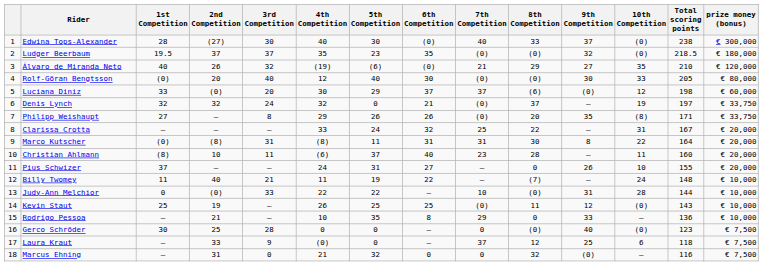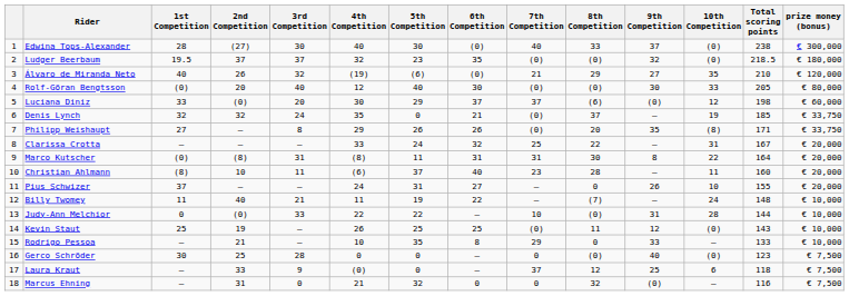 <table class="wikitable" style="font-size: 90%">
 <tr>
 <th width=20></th>
 <th width=175>Rider</th>
 <th>1st<br>Competition</th>
 <th>2nd<br>Competition</th>
 <th>3rd<br>Competition</th>
 <th>4th<br>Competition</th>
 <th>5th<br>Competition</th>
 <th>6th<br>Competition</th>
 <th>7th<br>Competition</th>
 <th>8th<br>Competition</th>
 <th>9th<br>Competition</th>
 <th>10th<br>Competition</th>
 <th width=50>Total<br>scoring<br>points</th>
 <th width=80>prize money<br>(bonus)</th>
 </tr>
 <tr>
 <td align=center>1</td>
 <td> <a href='#'>Edwina Tops-Alexander</a></td>
 <td align=center>28</td>
 <td align=center>(27)</td>
 <td align=center>30</td>
 <td align=center>40</td>
 <td align=center>30</td>
 <td align=center>(0)</td>
 <td align=center>40</td>
 <td align=center>33</td>
 <td align=center>37</td>
 <td align=center>(0)</td>
 <td align=center>238</td>
 <td align=right><a href='#'>€</a> 300,000</td>
 </tr>
 <tr>
 <td align=center>2</td>
 <td> <a href='#'>Ludger Beerbaum</a></td>
 <td align=center>19.5</td>
 <td align=center>37</td>
 <td align=center>37</td>
-<td align=center>35</td>
+<td align=center>32</td>
 <td align=center>23</td>
 <td align=center>35</td>
 <td align=center>(0)</td>
 <td align=center>(0)</td>
 <td align=center>32</td>
 <td align=center>(0)</td>
 <td align=center>218.5</td>
 <td align=right>€ 180,000</td>
 </tr>
 <tr>
 <td align=center>3</td>
 <td> <a href='#'>Álvaro de Miranda Neto</a></td>
 <td align=center>40</td>
 <td align=center>26</td>
 <td align=center>32</td>
 <td align=center>(19)</td>
 <td align=center>(6)</td>
 <td align=center>(0)</td>
 <td align=center>21</td>
 <td align=center>29</td>
 <td align=center>27</td>
 <td align=center>35</td>
 <td align=center>210</td>
 <td align=right>€ 120,000</td>
 </tr>
 <tr>
 <td align=center>4</td>
 <td> <a href='#'>Rolf-Göran Bengtsson</a></td>
 <td align=center>(0)</td>
 <td align=center>20</td>
 <td align=center>40</td>
 <td align=center>12</td>
 <td align=center>40</td>
 <td align=center>30</td>
 <td align=center>(0)</td>
 <td align=center>(0)</td>
 <td align=center>30</td>
 <td align=center>33</td>
 <td align=center>205</td>
 <td align=right>€ 80,000</td>
 </tr>
 <tr>
 <td align=center>5</td>
 <td> <a href='#'>Luciana Diniz</a></td>
 <td align=center>33</td>
 <td align=center>(0)</td>
 <td align=center>20</td>
 <td align=center>30</td>
 <td align=center>29</td>
 <td align=center>37</td>
 <td align=center>37</td>
 <td align=center>(6)</td>
 <td align=center>(0)</td>
 <td align=center>12</td>
 <td align=center>198</td>
 <td align=right>€ 60,000</td>
 </tr>
 <tr>
 <td align=center>6</td>
 <td> <a href='#'>Denis Lynch</a></td>
 <td align=center>32</td>
 <td align=center>32</td>
 <td align=center>24</td>
-<td align=center>32</td>
+<td align=center>35</td>
 <td align=center>0</td>
 <td align=center>21</td>
 <td align=center>(0)</td>
 <td align=center>37</td>
 <td align=center>—</td>
 <td align=center>19</td>
-<td align=center>197</td>
+<td align=center>185</td>
 <td align=right>€ 33,750</td>
 </tr>
 <tr>
 <td align=center>7</td>
 <td> <a href='#'>Philipp Weishaupt</a></td>
 <td align=center>27</td>
 <td align=center>—</td>
 <td align=center>8</td>
 <td align=center>29</td>
 <td align=center>26</td>
 <td align=center>26</td>
 <td align=center>(0)</td>
 <td align=center>20</td>
 <td align=center>35</td>
 <td align=center>(8)</td>
 <td align=center>171</td>
 <td align=right>€ 33,750</td>
 </tr>
 <tr>
 <td align=center>8</td>
 <td> <a href='#'>Clarissa Crotta</a></td>
 <td align=center>—</td>
 <td align=center>—</td>
 <td align=center>—</td>
 <td align=center>33</td>
 <td align=center>24</td>
 <td align=center>32</td>
 <td align=center>25</td>
 <td align=center>22</td>
 <td align=center>—</td>
 <td align=center>31</td>
 <td align=center>167</td>
 <td align=right>€ 20,000</td>
 </tr>
 <tr>
 <td align=center>9</td>
 <td> <a href='#'>Marco Kutscher</a></td>
 <td align=center>(0)</td>
 <td align=center>(8)</td>
 <td align=center>31</td>
 <td align=center>(8)</td>
 <td align=center>11</td>
 <td align=center>31</td>
 <td align=center>31</td>
 <td align=center>30</td>
 <td align=center>8</td>
 <td align=center>22</td>
 <td align=center>164</td>
 <td align=right>€ 20,000</td>
 </tr>
 <tr>
 <td align=center>10</td>
 <td> <a href='#'>Christian Ahlmann</a></td>
 <td align=center>(8)</td>
 <td align=center>10</td>
 <td align=center>11</td>
 <td align=center>(6)</td>
 <td align=center>37</td>
 <td align=center>40</td>
 <td align=center>23</td>
 <td align=center>28</td>
 <td align=center>—</td>
 <td align=center>11</td>
 <td align=center>160</td>
 <td align=right>€ 20,000</td>
 </tr>
 <tr>
 <td align=center>11</td>
 <td> <a href='#'>Pius Schwizer</a></td>
 <td align=center>37</td>
 <td align=center>—</td>
 <td align=center>—</td>
 <td align=center>24</td>
 <td align=center>31</td>
 <td align=center>27</td>
 <td align=center>—</td>
 <td align=center>0</td>
 <td align=center>26</td>
 <td align=center>10</td>
 <td align=center>155</td>
 <td align=right>€ 20,000</td>
 </tr>
 <tr>
 <td align=center>12</td>
 <td> <a href='#'>Billy Twomey</a></td>
 <td align=center>11</td>
 <td align=center>40</td>
 <td align=center>21</td>
 <td align=center>11</td>
 <td align=center>19</td>
 <td align=center>22</td>
 <td align=center>—</td>
 <td align=center>(7)</td>
 <td align=center>—</td>
 <td align=center>24</td>
 <td align=center>148</td>
 <td align=right>€ 10,000</td>
 </tr>
 <tr>
 <td align=center>13</td>
 <td> <a href='#'>Judy-Ann Melchior</a></td>
 <td align=center>0</td>
 <td align=center>(0)</td>
 <td align=center>33</td>
 <td align=center>22</td>
 <td align=center>22</td>
 <td align=center>—</td>
 <td align=center>10</td>
 <td align=center>(0)</td>
 <td align=center>31</td>
 <td align=center>28</td>
 <td align=center>144</td>
 <td align=right>€ 10,000</td>
 </tr>
 <tr>
 <td align=center>14</td>
 <td> <a href='#'>Kevin Staut</a></td>
 <td align=center>25</td>
 <td align=center>19</td>
 <td align=center>—</td>
 <td align=center>26</td>
 <td align=center>25</td>
 <td align=center>25</td>
 <td align=center>(0)</td>
 <td align=center>11</td>
 <td align=center>12</td>
 <td align=center>(0)</td>
 <td align=center>143</td>
 <td align=right>€ 10,000</td>
 </tr>
 <tr>
 <td align=center>15</td>
 <td> <a href='#'>Rodrigo Pessoa</a></td>
 <td align=center>—</td>
 <td align=center>21</td>
 <td align=center>—</td>
 <td align=center>10</td>
 <td align=center>35</td>
 <td align=center>8</td>
 <td align=center>29</td>
 <td align=center>0</td>
 <td align=center>33</td>
 <td align=center>—</td>
-<td align=center>136</td>
+<td align=center>133</td>
 <td align=right>€ 10,000</td>
 </tr>
 <tr>
 <td align=center>16</td>
 <td> <a href='#'>Gerco Schröder</a></td>
 <td align=center>30</td>
 <td align=center>25</td>
 <td align=center>28</td>
 <td align=center>0</td>
 <td align=center>0</td>
 <td align=center>—</td>
 <td align=center>0</td>
 <td align=center>(0)</td>
 <td align=center>40</td>
 <td align=center>(0)</td>
 <td align=center>123</td>
 <td align=right>€ 7,500</td>
 </tr>
 <tr>
 <td align=center>17</td>
 <td> <a href='#'>Laura Kraut</a></td>
 <td align=center>—</td>
 <td align=center>33</td>
 <td align=center>9</td>
 <td align=center>(0)</td>
 <td align=center>0</td>
 <td align=center>—</td>
 <td align=center>37</td>
 <td align=center>12</td>
 <td align=center>25</td>
 <td align=center>6</td>
 <td align=center>118</td>
 <td align=right>€ 7,500</td>
 </tr>
 <tr>
 <td align=center>18</td>
 <td> <a href='#'>Marcus Ehning</a></td>
 <td align=center>—</td>
 <td align=center>31</td>
 <td align=center>0</td>
 <td align=center>21</td>
 <td align=center>32</td>
 <td align=center>0</td>
 <td align=center>0</td>
 <td align=center>32</td>
 <td align=center>(0)</td>
 <td align=center>—</td>
 <td align=center>116</td>
 <td align=right>€ 7,500</td>
 </tr>
 </table>
